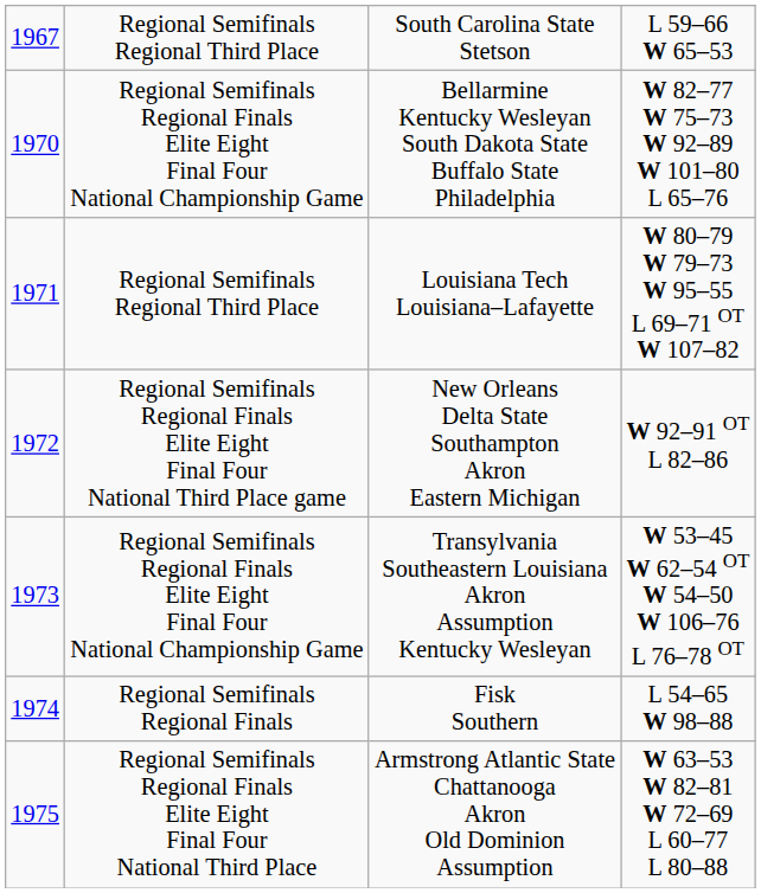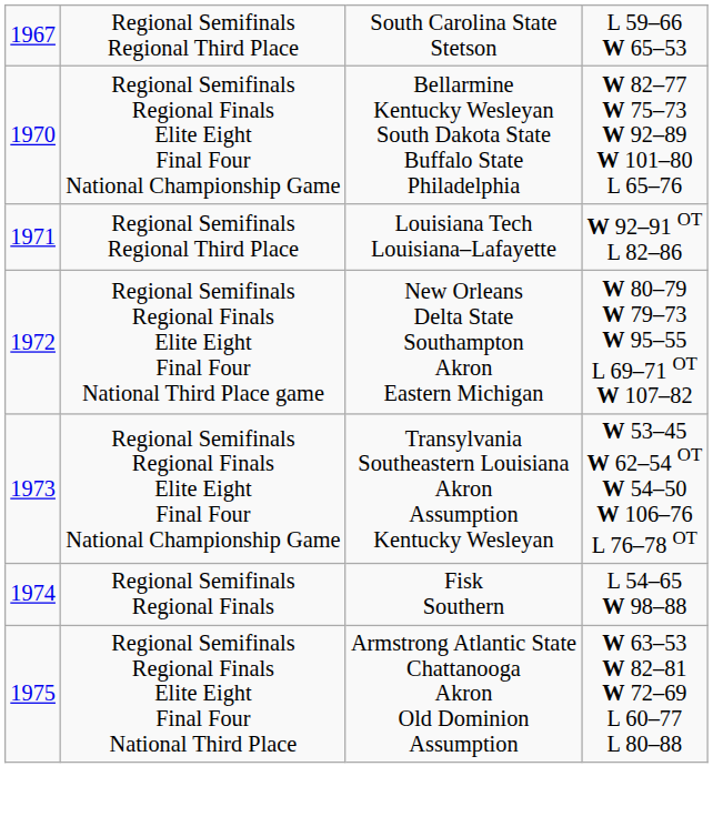 <table class="wikitable">
 <tr align="center">
 <td><a href='#'>1967</a></td>
 <td>Regional Semifinals<br>Regional Third Place</td>
 <td>South Carolina State<br>Stetson</td>
 <td>L 59–66<br><strong>W</strong> 65–53</td>
 </tr>
 <tr align="center">
 <td><a href='#'>1970</a></td>
 <td>Regional Semifinals<br>Regional Finals<br>Elite Eight<br>Final Four<br>National Championship Game</td>
 <td>Bellarmine<br>Kentucky Wesleyan<br>South Dakota State<br>Buffalo State<br>Philadelphia</td>
 <td><strong>W</strong> 82–77<br><strong>W</strong> 75–73<br><strong>W</strong> 92–89<br><strong>W</strong> 101–80<br>L 65–76</td>
 </tr>
 <tr align="center">
 <td><a href='#'>1971</a></td>
 <td>Regional Semifinals<br>Regional Third Place</td>
 <td>Louisiana Tech<br>Louisiana–Lafayette</td>
-<td><strong>W</strong> 80–79<br><strong>W</strong> 79–73<br><strong>W</strong> 95–55<br>L 69–71 <sup>OT</sup><br><strong>W</strong> 107–82</td>
+<td><strong>W</strong> 92–91 <sup>OT</sup><br>L 82–86</td>
 </tr>
 <tr align="center">
 <td><a href='#'>1972</a></td>
 <td>Regional Semifinals<br>Regional Finals<br>Elite Eight<br>Final Four<br>National Third Place game</td>
 <td>New Orleans<br>Delta State<br>Southampton<br>Akron<br>Eastern Michigan</td>
-<td><strong>W</strong> 92–91 <sup>OT</sup><br>L 82–86</td>
+<td><strong>W</strong> 80–79<br><strong>W</strong> 79–73<br><strong>W</strong> 95–55<br>L 69–71 <sup>OT</sup><br><strong>W</strong> 107–82</td>
 </tr>
 <tr align="center">
 <td><a href='#'>1973</a></td>
 <td>Regional Semifinals<br>Regional Finals<br>Elite Eight<br>Final Four<br>National Championship Game</td>
 <td>Transylvania<br>Southeastern Louisiana<br>Akron<br>Assumption<br>Kentucky Wesleyan</td>
 <td><strong>W</strong> 53–45<br><strong>W</strong> 62–54 <sup>OT</sup><br><strong>W</strong> 54–50<br><strong>W</strong> 106–76<br>L 76–78 <sup>OT</sup></td>
 </tr>
 <tr align="center">
 <td><a href='#'>1974</a></td>
 <td>Regional Semifinals<br>Regional Finals</td>
 <td>Fisk<br>Southern</td>
 <td>L 54–65<br><strong>W</strong> 98–88</td>
 </tr>
 <tr align="center">
 <td><a href='#'>1975</a></td>
 <td>Regional Semifinals<br>Regional Finals<br>Elite Eight<br>Final Four<br>National Third Place</td>
 <td>Armstrong Atlantic State<br>Chattanooga<br>Akron<br>Old Dominion<br>Assumption</td>
 <td><strong>W</strong> 63–53<br><strong>W</strong> 82–81<br><strong>W</strong> 72–69<br>L 60–77<br>L 80–88</td>
 </tr>
 </table>
